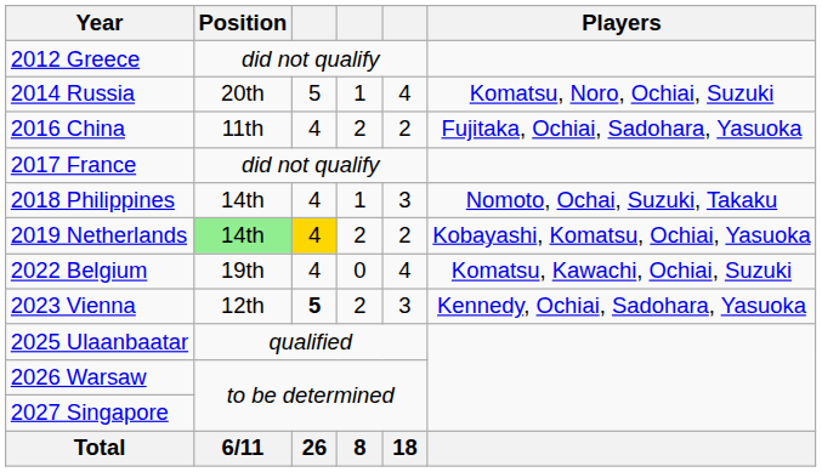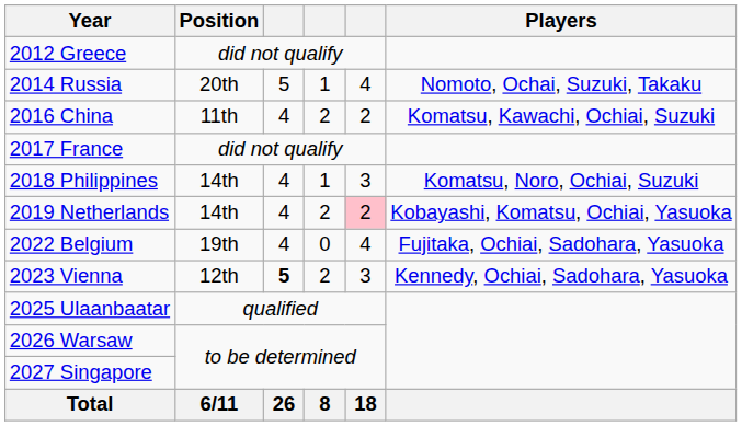 <table class="wikitable" style="text-align: center;">
 <tr>
 <th>Year</th>
 <th>Position</th>
 <th width=25px></th>
 <th width=25px></th>
 <th width=25px></th>
 <th>Players</th>
 </tr>
 <tr>
 <td style="text-align:left;"> <a href='#'>2012 Greece</a></td>
 <td colspan=4><em>did not qualify</em></td>
 </tr>
 <tr>
 <td style="text-align:left;"> <a href='#'>2014 Russia</a></td>
 <td>20th</td>
 <td>5</td>
 <td>1</td>
 <td>4</td>
-<td><a href='#'>Komatsu</a>, <a href='#'>Noro</a>, <a href='#'>Ochiai</a>, <a href='#'>Suzuki</a></td>
+<td><a href='#'>Nomoto</a>, <a href='#'>Ochai</a>, <a href='#'>Suzuki</a>, <a href='#'>Takaku</a></td>
 </tr>
 <tr>
 <td style="text-align:left;"> <a href='#'>2016 China</a></td>
 <td>11th</td>
 <td>4</td>
 <td>2</td>
 <td>2</td>
-<td><a href='#'>Fujitaka</a>, <a href='#'>Ochiai</a>, <a href='#'>Sadohara</a>, <a href='#'>Yasuoka</a></td>
+<td><a href='#'>Komatsu</a>, <a href='#'>Kawachi</a>, <a href='#'>Ochiai</a>, <a href='#'>Suzuki</a></td>
 </tr>
 <tr>
 <td style="text-align:left;"> <a href='#'>2017 France</a></td>
 <td colspan=4><em>did not qualify</em></td>
 </tr>
 <tr>
 <td style="text-align:left;"> <a href='#'>2018 Philippines</a></td>
 <td>14th</td>
 <td>4</td>
 <td>1</td>
 <td>3</td>
-<td><a href='#'>Nomoto</a>, <a href='#'>Ochai</a>, <a href='#'>Suzuki</a>, <a href='#'>Takaku</a></td>
+<td><a href='#'>Komatsu</a>, <a href='#'>Noro</a>, <a href='#'>Ochiai</a>, <a href='#'>Suzuki</a></td>
 </tr>
 <tr>
 <td style="text-align:left;"> <a href='#'>2019 Netherlands</a></td>
-<td style="background: lightgreen;">14th</td>
-<td style="background: gold;">4</td>
+<td>14th</td>
+<td>4</td>
 <td>2</td>
-<td>2</td>
+<td style="background: pink;">2</td>
 <td><a href='#'>Kobayashi</a>, <a href='#'>Komatsu</a>, <a href='#'>Ochiai</a>, <a href='#'>Yasuoka</a></td>
 </tr>
 <tr>
 <td style="text-align:left;"> <a href='#'>2022 Belgium</a></td>
 <td>19th</td>
 <td>4</td>
 <td>0</td>
 <td>4</td>
-<td><a href='#'>Komatsu</a>, <a href='#'>Kawachi</a>, <a href='#'>Ochiai</a>, <a href='#'>Suzuki</a></td>
+<td><a href='#'>Fujitaka</a>, <a href='#'>Ochiai</a>, <a href='#'>Sadohara</a>, <a href='#'>Yasuoka</a></td>
 </tr>
 <tr>
 <td style="text-align:left;"> <a href='#'>2023 Vienna</a></td>
 <td>12th</td>
 <td><strong>5</strong></td>
 <td>2</td>
 <td>3</td>
 <td><a href='#'>Kennedy</a>, <a href='#'>Ochiai</a>, <a href='#'>Sadohara</a>, <a href='#'>Yasuoka</a></td>
 </tr>
 <tr>
 <td style="text-align:left;"> <a href='#'>2025 Ulaanbaatar</a></td>
 <td colspan=4><em>qualified</em></td>
 </tr>
 <tr>
 <td style="text-align:left;"> <a href='#'>2026 Warsaw</a></td>
 <td colspan=4 rowspan=2><em>to be determined</em></td>
 </tr>
 <tr>
 <td style="text-align:left;"> <a href='#'>2027 Singapore</a></td>
 </tr>
 <tr>
 <th>Total</th>
 <th>6/11</th>
 <th>26</th>
 <th>8</th>
 <th>18</th>
 <th></th>
 </tr>
 </table>
